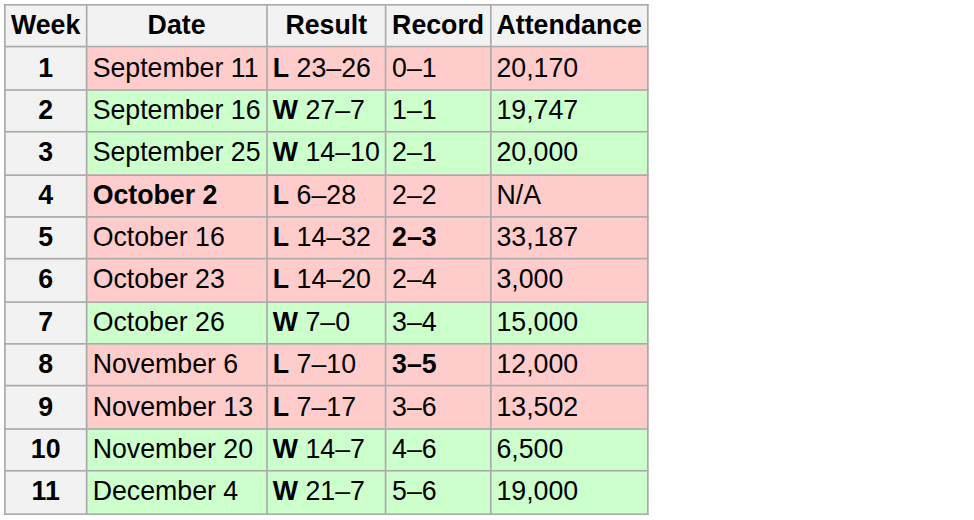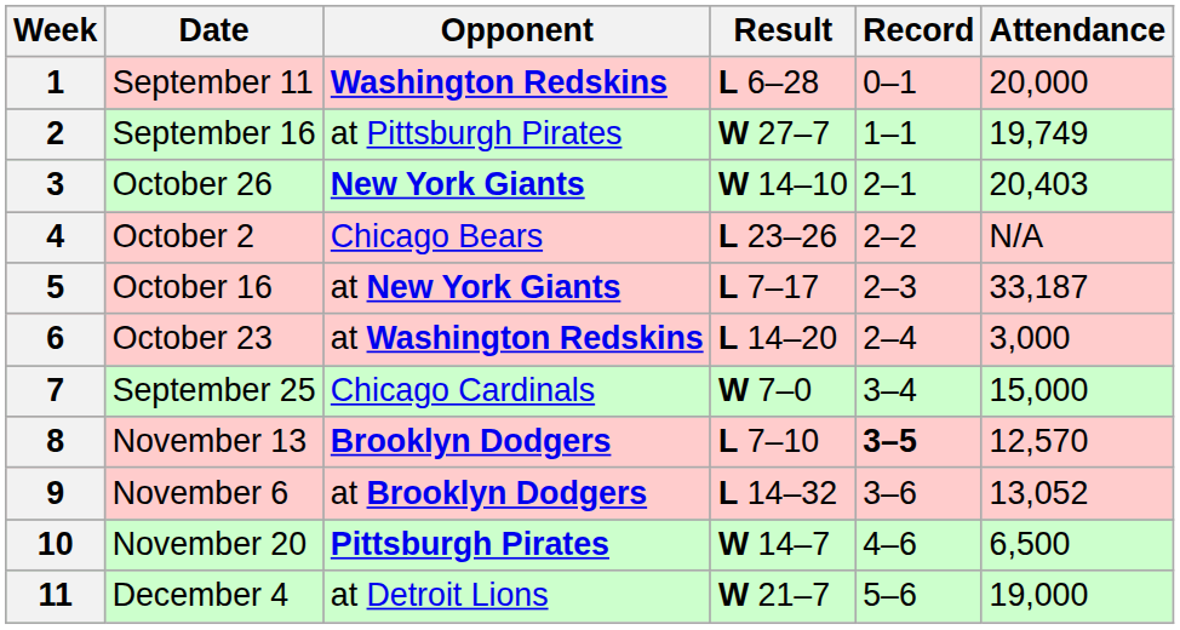 <table class="wikitable">
 <tr>
 <th>Week</th>
 <th>Date</th>
+<th>Opponent</th>
 <th>Result</th>
 <th>Record</th>
 <th>Attendance</th>
 </tr>
 <tr style="background:#fcc">
 <th>1</th>
 <td>September 11</td>
-<td><strong>L</strong> 23–26</td>
+<td><strong><a href='#'>Washington Redskins</a></strong></td>
+<td><strong>L</strong> 6–28</td>
 <td>0–1</td>
-<td>20,170</td>
+<td>20,000</td>
 </tr>
 <tr style="background:#cfc">
 <th>2</th>
 <td>September 16</td>
+<td>at <a href='#'>Pittsburgh Pirates</a></td>
 <td><strong>W</strong> 27–7</td>
 <td>1–1</td>
-<td>19,747</td>
+<td>19,749</td>
 </tr>
 <tr style="background:#cfc">
 <th>3</th>
-<td>September 25</td>
+<td>October 26</td>
+<td><strong><a href='#'>New York Giants</a></strong></td>
 <td><strong>W</strong> 14–10</td>
 <td>2–1</td>
-<td>20,000</td>
+<td>20,403</td>
 </tr>
 <tr style="background:#fcc">
 <th>4</th>
-<td><strong>October 2</strong></td>
-<td><strong>L</strong> 6–28</td>
+<td>October 2</td>
+<td><a href='#'>Chicago Bears</a></td>
+<td><strong>L</strong> 23–26</td>
 <td>2–2</td>
 <td>N/A</td>
 </tr>
 <tr style="background:#fcc">
 <th>5</th>
 <td>October 16</td>
-<td><strong>L</strong> 14–32</td>
-<td><strong>2–3</strong></td>
+<td>at <strong><a href='#'>New York Giants</a></strong></td>
+<td><strong>L</strong> 7–17</td>
+<td>2–3</td>
 <td>33,187</td>
 </tr>
 <tr style="background:#fcc">
 <th>6</th>
 <td>October 23</td>
+<td>at <strong><a href='#'>Washington Redskins</a></strong></td>
 <td><strong>L</strong> 14–20</td>
 <td>2–4</td>
 <td>3,000</td>
 </tr>
 <tr style="background:#cfc">
 <th>7</th>
-<td>October 26</td>
+<td>September 25</td>
+<td><a href='#'>Chicago Cardinals</a></td>
 <td><strong>W</strong> 7–0</td>
 <td>3–4</td>
 <td>15,000</td>
 </tr>
 <tr style="background:#fcc">
 <th>8</th>
-<td>November 6</td>
+<td>November 13</td>
+<td><strong><a href='#'>Brooklyn Dodgers</a></strong></td>
 <td><strong>L</strong> 7–10</td>
 <td><strong>3–5</strong></td>
-<td>12,000</td>
+<td>12,570</td>
 </tr>
 <tr style="background:#fcc">
 <th>9</th>
-<td>November 13</td>
-<td><strong>L</strong> 7–17</td>
+<td>November 6</td>
+<td>at <strong><a href='#'>Brooklyn Dodgers</a></strong></td>
+<td><strong>L</strong> 14–32</td>
 <td>3–6</td>
-<td>13,502</td>
+<td>13,052</td>
 </tr>
 <tr style="background:#cfc">
 <th>10</th>
 <td>November 20</td>
+<td><strong><a href='#'>Pittsburgh Pirates</a></strong></td>
 <td><strong>W</strong> 14–7</td>
 <td>4–6</td>
 <td>6,500</td>
 </tr>
 <tr style="background:#cfc">
 <th>11</th>
 <td>December 4</td>
+<td>at <a href='#'>Detroit Lions</a></td>
 <td><strong>W</strong> 21–7</td>
 <td>5–6</td>
 <td>19,000</td>
 </tr>
 </table>
